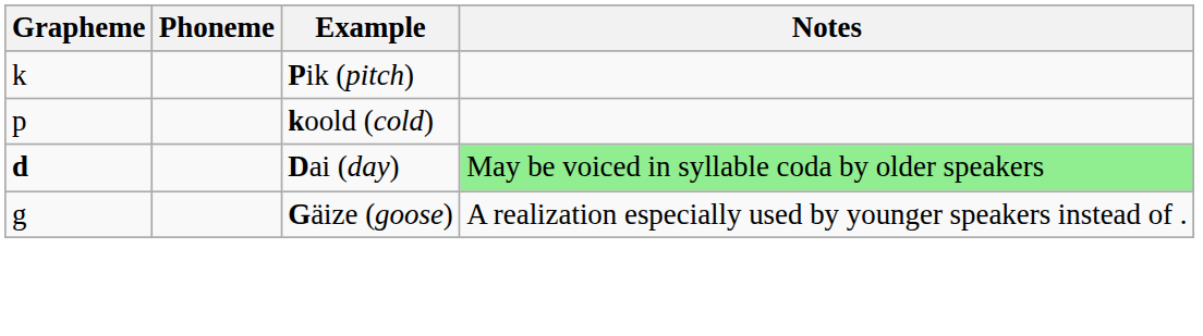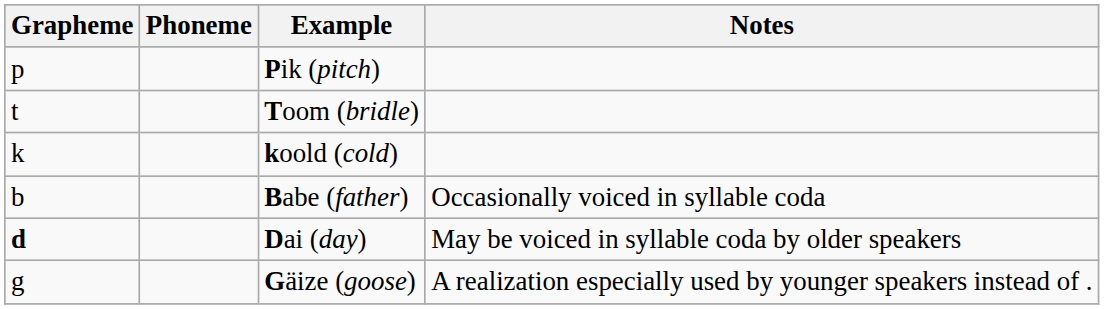 <table class="wikitable">
 <tr style="background-color:#FFDEAD;" align="center">
 <th>Grapheme</th>
 <th>Phoneme</th>
 <th>Example</th>
 <th>Notes</th>
 </tr>
 <tr>
-<td>k</td>
+<td>p</td>
 <td></td>
 <td><strong>P</strong>ik (<em>pitch</em>)</td>
 <td></td>
 </tr>
 <tr>
-<td>p</td>
+<td>t</td>
+<td></td>
+<td><strong>T</strong>oom (<em>bridle</em>)</td>
+<td></td>
+</tr>
+<tr>
+<td>k</td>
 <td></td>
 <td><strong>k</strong>oold (<em>cold</em>)</td>
 <td></td>
 </tr>
 <tr>
+<td>b</td>
+<td></td>
+<td><strong>B</strong>abe (<em>father</em>)</td>
+<td>Occasionally voiced in syllable coda</td>
+</tr>
+<tr>
 <td><strong>d</strong></td>
 <td></td>
 <td><strong>D</strong>ai (<em>day</em>)</td>
-<td style="background: lightgreen;">May be voiced in syllable coda by older speakers</td>
+<td>May be voiced in syllable coda by older speakers</td>
 </tr>
 <tr>
 <td>g</td>
 <td></td>
 <td><strong>G</strong>äize (<em>goose</em>)</td>
 <td>A realization especially used by younger speakers instead of .</td>
 </tr>
 </table>
